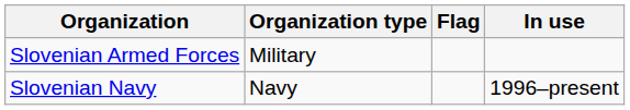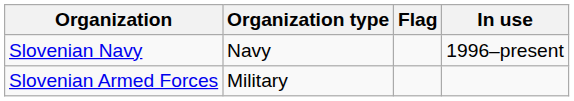 <table class="wikitable">
 <tr>
 <th>Organization</th>
 <th>Organization type</th>
 <th>Flag</th>
 <th>In use</th>
 </tr>
 <tr>
+<td><a href='#'>Slovenian Navy</a></td>
+<td>Navy</td>
+<td></td>
+<td>1996–present</td>
+</tr>
+<tr>
 <td><a href='#'>Slovenian Armed Forces</a></td>
 <td>Military</td>
 <td></td>
 <td></td>
 </tr>
-<tr>
-<td><a href='#'>Slovenian Navy</a></td>
-<td>Navy</td>
-<td></td>
-<td>1996–present</td>
-</tr>
 </table>
